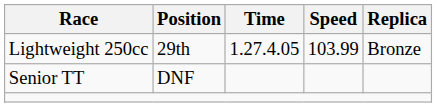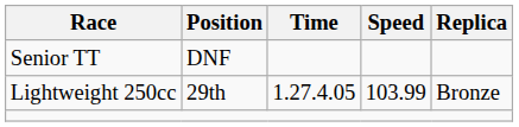 <table class="wikitable">
 <tr>
 <th>Race</th>
 <th>Position</th>
 <th>Time</th>
 <th>Speed</th>
 <th>Replica</th>
 </tr>
 <tr>
+<td>Senior TT</td>
+<td>DNF</td>
+<td></td>
+<td></td>
+<td></td>
+</tr>
+<tr>
 <td>Lightweight 250cc</td>
 <td>29th</td>
 <td>1.27.4.05</td>
 <td>103.99</td>
 <td>Bronze</td>
 </tr>
 <tr>
-<td>Senior TT</td>
-<td>DNF</td>
-<td></td>
-<td></td>
-<td></td>
-</tr>
-<tr>
 <td colspan=5></td>
 </tr>
 </table>
